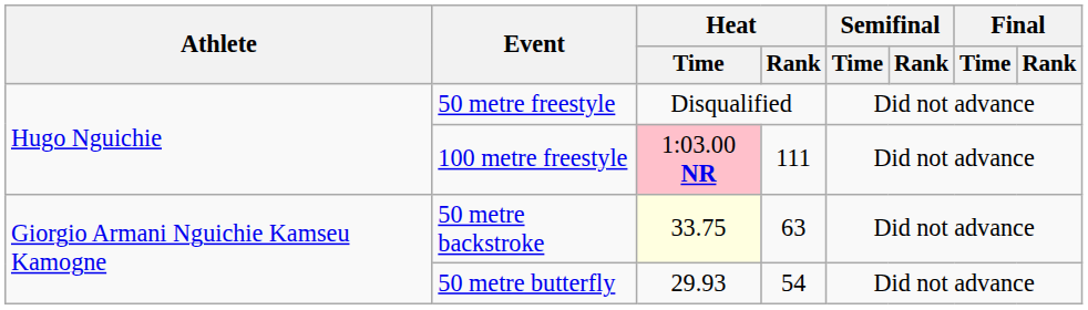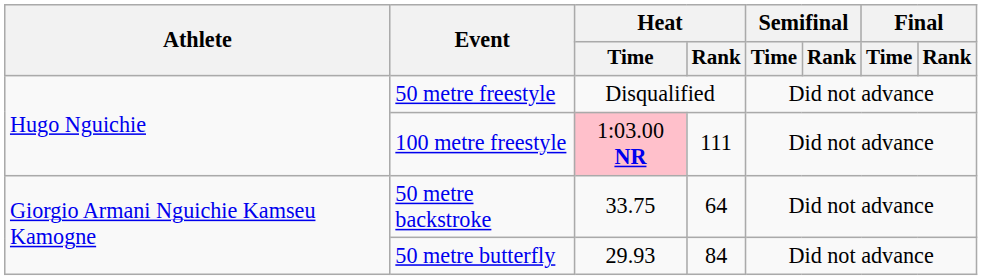 <table class="wikitable" style="text-align:center; font-size:90%; width:50%;">
 <tr>
 <th rowspan="2">Athlete</th>
 <th rowspan="2">Event</th>
 <th colspan="2">Heat</th>
 <th colspan="2">Semifinal</th>
 <th colspan="2">Final</th>
 </tr>
 <tr style="font-size:95%">
 <th>Time</th>
 <th>Rank</th>
 <th>Time</th>
 <th>Rank</th>
 <th>Time</th>
 <th>Rank</th>
 </tr>
 <tr>
 <td align=left rowspan=2><a href='#'>Hugo Nguichie</a></td>
 <td align=left><a href='#'>50 metre freestyle</a></td>
 <td colspan=2>Disqualified</td>
 <td colspan=4>Did not advance</td>
 </tr>
 <tr>
 <td align=left><a href='#'>100 metre freestyle</a></td>
 <td style="background: pink;">1:03.00 <strong><a href='#'>NR</a></strong></td>
 <td>111</td>
 <td colspan=4>Did not advance</td>
 </tr>
 <tr>
 <td align=left rowspan=2><a href='#'>Giorgio Armani Nguichie Kamseu Kamogne</a></td>
 <td align=left><a href='#'>50 metre backstroke</a></td>
-<td style="background: lightyellow;">33.75</td>
-<td>63</td>
+<td>33.75</td>
+<td>64</td>
 <td colspan=4>Did not advance</td>
 </tr>
 <tr>
 <td align=left><a href='#'>50 metre butterfly</a></td>
 <td>29.93</td>
-<td>54</td>
+<td>84</td>
 <td colspan=4>Did not advance</td>
 </tr>
 </table>
